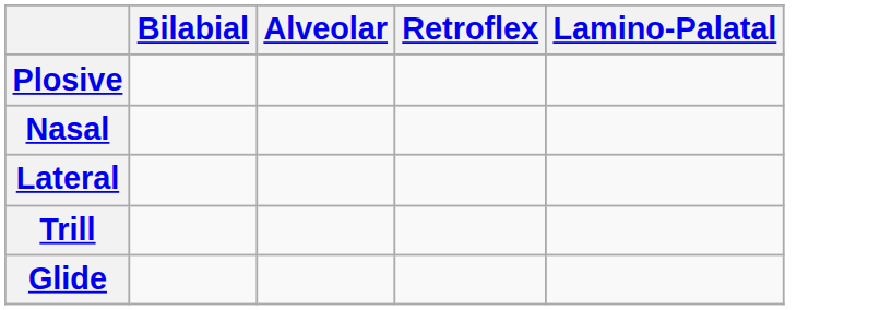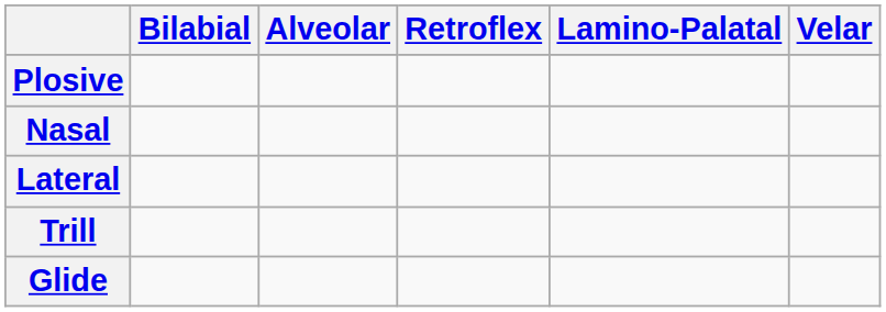 <table class="wikitable" style="text-align:center">
 <tr>
 <th></th>
 <th><a href='#'>Bilabial</a></th>
 <th><a href='#'>Alveolar</a></th>
 <th><a href='#'>Retroflex</a></th>
 <th><a href='#'>Lamino-Palatal</a></th>
+<th><a href='#'>Velar</a></th>
 </tr>
 <tr>
 <th><a href='#'>Plosive</a></th>
+<td> </td>
 <td> </td>
 <td> </td>
 <td> </td>
 <td> </td>
 </tr>
 <tr>
 <th><a href='#'>Nasal</a></th>
 <td></td>
 <td></td>
 <td> </td>
 <td> </td>
+<td> </td>
 </tr>
 <tr>
 <th><a href='#'>Lateral</a></th>
 <td></td>
 <td></td>
 <td> </td>
 <td> </td>
+<td></td>
 </tr>
 <tr>
 <th><a href='#'>Trill</a></th>
 <td></td>
 <td> </td>
+<td></td>
 <td></td>
 <td></td>
 </tr>
 <tr>
 <th><a href='#'>Glide</a></th>
 <td></td>
 <td></td>
 <td> </td>
 <td> </td>
+<td></td>
 </tr>
 </table>
